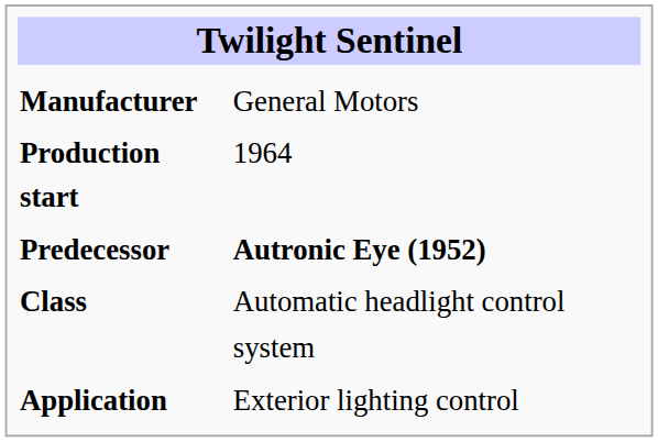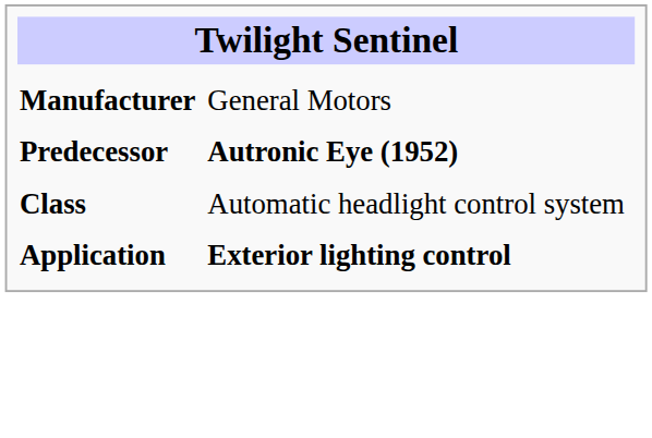 <table class="infobox" style="width: 22em; text-align: left; font-size: 88%; line-height: 1.5em;">
 <tr>
 <th colspan="2" style="text-align: center; font-size: 125%; font-weight: bold; background-color: #ccf;">Twilight Sentinel</th>
 </tr>
 <tr>
 <td colspan="2" style="text-align: center;"></td>
 </tr>
 <tr>
 <th>Manufacturer</th>
 <td>General Motors</td>
 </tr>
 <tr>
-<th>Production start</th>
-<td>1964</td>
-</tr>
-<tr>
 <th>Predecessor</th>
 <td><strong>Autronic Eye (1952)</strong></td>
 </tr>
 <tr>
 <th>Class</th>
 <td>Automatic headlight control system</td>
 </tr>
 <tr>
 <th>Application</th>
-<td>Exterior lighting control</td>
+<td><strong>Exterior lighting control</strong></td>
 </tr>
 </table>
